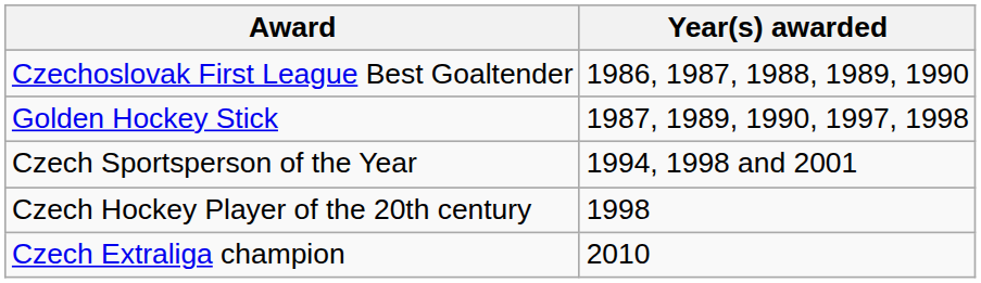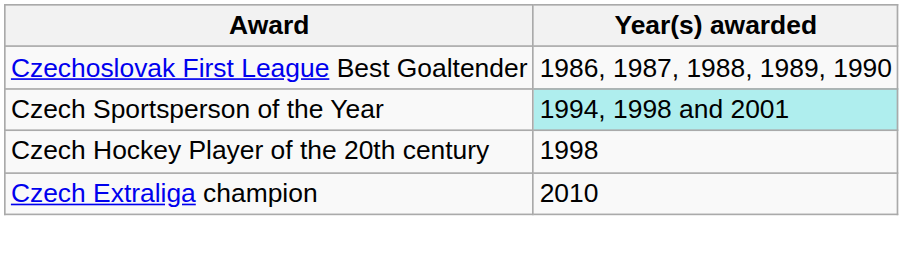 <table class="wikitable">
 <tr>
 <th>Award</th>
 <th>Year(s) awarded</th>
 </tr>
 <tr>
 <td><a href='#'>Czechoslovak First League</a> Best Goaltender</td>
 <td>1986, 1987, 1988, 1989, 1990</td>
 </tr>
 <tr>
-<td><a href='#'>Golden Hockey Stick</a></td>
-<td>1987, 1989, 1990, 1997, 1998</td>
-</tr>
-<tr>
 <td>Czech Sportsperson of the Year</td>
-<td>1994, 1998 and 2001</td>
+<td style="background: paleturquoise;">1994, 1998 and 2001</td>
 </tr>
 <tr>
 <td>Czech Hockey Player of the 20th century</td>
 <td>1998</td>
 </tr>
 <tr>
 <td><a href='#'>Czech Extraliga</a> champion</td>
 <td>2010</td>
 </tr>
 </table>
